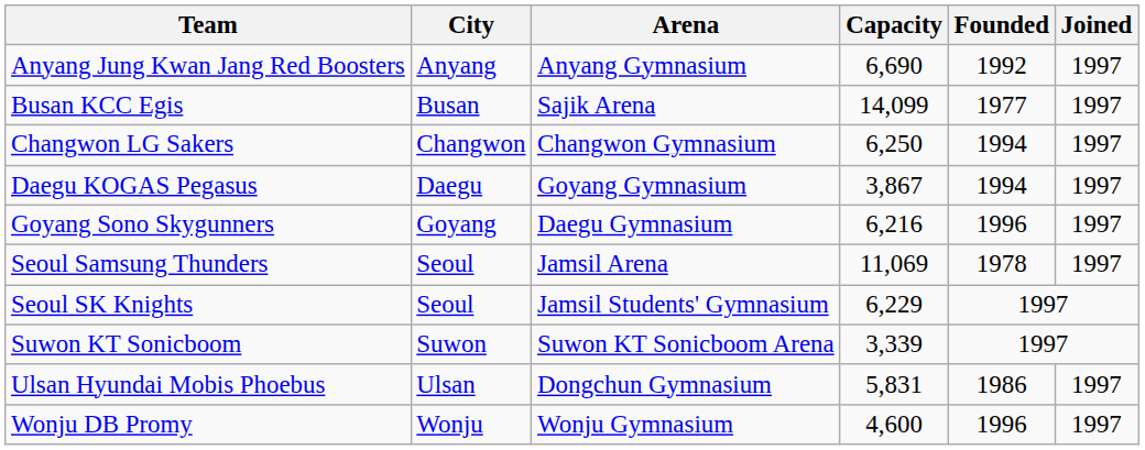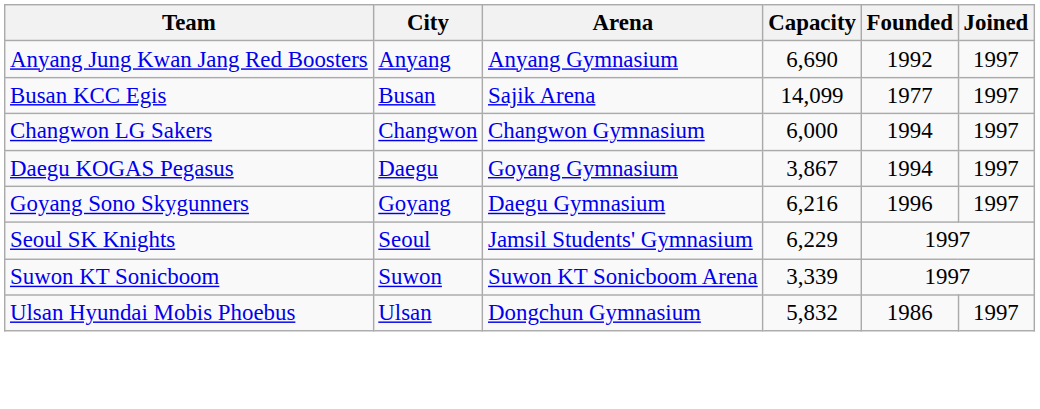 <table class="wikitable sortable">
 <tr>
 <th>Team</th>
 <th>City</th>
 <th>Arena</th>
 <th>Capacity</th>
 <th>Founded</th>
 <th>Joined</th>
 </tr>
 <tr>
 <td><a href='#'>Anyang Jung Kwan Jang Red Boosters</a></td>
 <td><a href='#'>Anyang</a></td>
 <td><a href='#'>Anyang Gymnasium</a></td>
 <td align=center>6,690</td>
 <td align=center>1992</td>
 <td align=center>1997</td>
 </tr>
 <tr>
 <td><a href='#'>Busan KCC Egis</a></td>
 <td><a href='#'>Busan</a></td>
 <td><a href='#'>Sajik Arena</a></td>
 <td align=center>14,099</td>
 <td align=center>1977</td>
 <td align=center>1997</td>
 </tr>
 <tr>
 <td><a href='#'>Changwon LG Sakers</a></td>
 <td><a href='#'>Changwon</a></td>
 <td><a href='#'>Changwon Gymnasium</a></td>
-<td align=center>6,250</td>
+<td align=center>6,000</td>
 <td align=center>1994</td>
 <td align=center>1997</td>
 </tr>
 <tr>
 <td><a href='#'>Daegu KOGAS Pegasus</a></td>
 <td><a href='#'>Daegu</a></td>
 <td><a href='#'>Goyang Gymnasium</a></td>
 <td align=center>3,867</td>
 <td align=center>1994</td>
 <td align=center>1997</td>
 </tr>
 <tr>
 <td><a href='#'>Goyang Sono Skygunners</a></td>
 <td><a href='#'>Goyang</a></td>
 <td><a href='#'>Daegu Gymnasium</a></td>
 <td align=center>6,216</td>
 <td align=center>1996</td>
 <td align=center>1997</td>
 </tr>
 <tr>
-<td><a href='#'>Seoul Samsung Thunders</a></td>
-<td><a href='#'>Seoul</a></td>
-<td><a href='#'>Jamsil Arena</a></td>
-<td align=center>11,069</td>
-<td align=center>1978</td>
-<td align=center>1997</td>
-</tr>
-<tr>
 <td><a href='#'>Seoul SK Knights</a></td>
 <td><a href='#'>Seoul</a></td>
 <td><a href='#'>Jamsil Students' Gymnasium</a></td>
 <td align=center>6,229</td>
 <td colspan=2 align=center>1997</td>
 </tr>
 <tr>
 <td><a href='#'>Suwon KT Sonicboom</a></td>
 <td><a href='#'>Suwon</a></td>
 <td><a href='#'>Suwon KT Sonicboom Arena</a></td>
 <td align=center>3,339</td>
 <td colspan=2 align=center>1997</td>
 </tr>
 <tr>
 <td><a href='#'>Ulsan Hyundai Mobis Phoebus</a></td>
 <td><a href='#'>Ulsan</a></td>
 <td><a href='#'>Dongchun Gymnasium</a></td>
-<td align=center>5,831</td>
+<td align=center>5,832</td>
 <td align=center>1986</td>
 <td align=center>1997</td>
 </tr>
-<tr>
-<td><a href='#'>Wonju DB Promy</a></td>
-<td><a href='#'>Wonju</a></td>
-<td><a href='#'>Wonju Gymnasium</a></td>
-<td align=center>4,600</td>
-<td align=center>1996</td>
-<td align=center>1997</td>
-</tr>
 </table>
